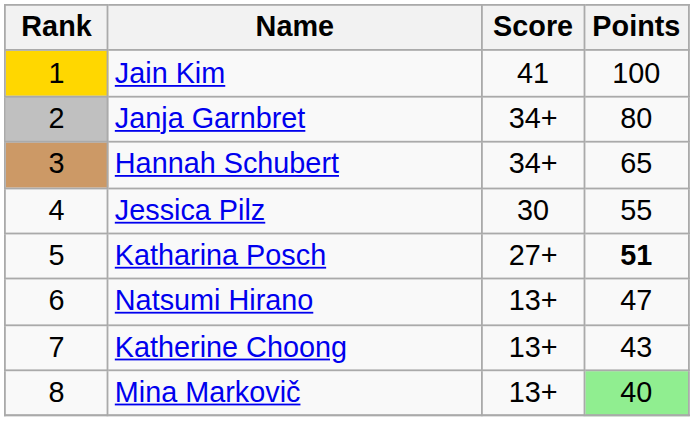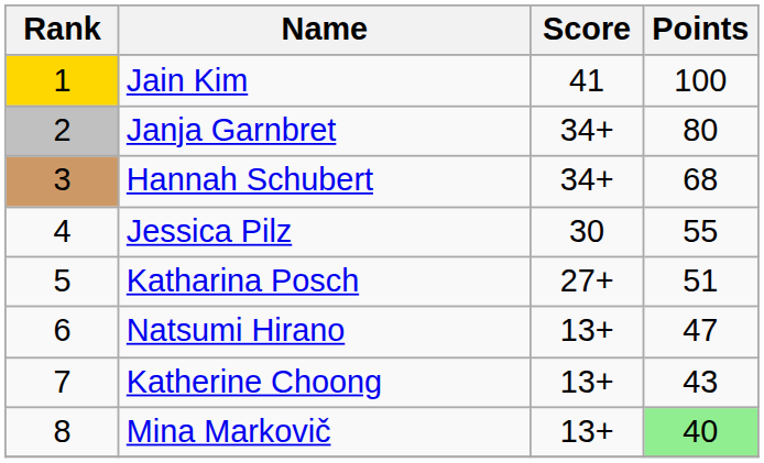 <table class="wikitable">
 <tr>
 <th width = "50">Rank</th>
 <th width = "200">Name</th>
 <th width = "50">Score</th>
 <th width = "50">Points</th>
 </tr>
 <tr>
 <td align="center" style="background: gold">1</td>
 <td> <a href='#'>Jain Kim</a></td>
 <td align="center">41</td>
 <td align="center">100</td>
 </tr>
 <tr>
 <td align="center" style="background: silver">2</td>
 <td> <a href='#'>Janja Garnbret</a></td>
 <td align="center">34+</td>
 <td align="center">80</td>
 </tr>
 <tr>
 <td align="center" style="background: #cc9966">3</td>
 <td> <a href='#'>Hannah Schubert</a></td>
 <td align="center">34+</td>
-<td align="center">65</td>
+<td align="center">68</td>
 </tr>
 <tr>
 <td align="center">4</td>
 <td> <a href='#'>Jessica Pilz</a></td>
 <td align="center">30</td>
 <td align="center">55</td>
 </tr>
 <tr>
 <td align="center">5</td>
 <td> <a href='#'>Katharina Posch</a></td>
 <td align="center">27+</td>
-<td align="center"><strong>51</strong></td>
+<td align="center">51</td>
 </tr>
 <tr>
 <td align="center">6</td>
 <td> <a href='#'>Natsumi Hirano</a></td>
 <td align="center">13+</td>
 <td align="center">47</td>
 </tr>
 <tr>
 <td align="center">7</td>
 <td> <a href='#'>Katherine Choong</a></td>
 <td align="center">13+</td>
 <td align="center">43</td>
 </tr>
 <tr>
 <td align="center">8</td>
 <td> <a href='#'>Mina Markovič</a></td>
 <td align="center">13+</td>
 <td align="center" style="background: lightgreen;">40</td>
 </tr>
 <tr>
 </tr>
 </table>
